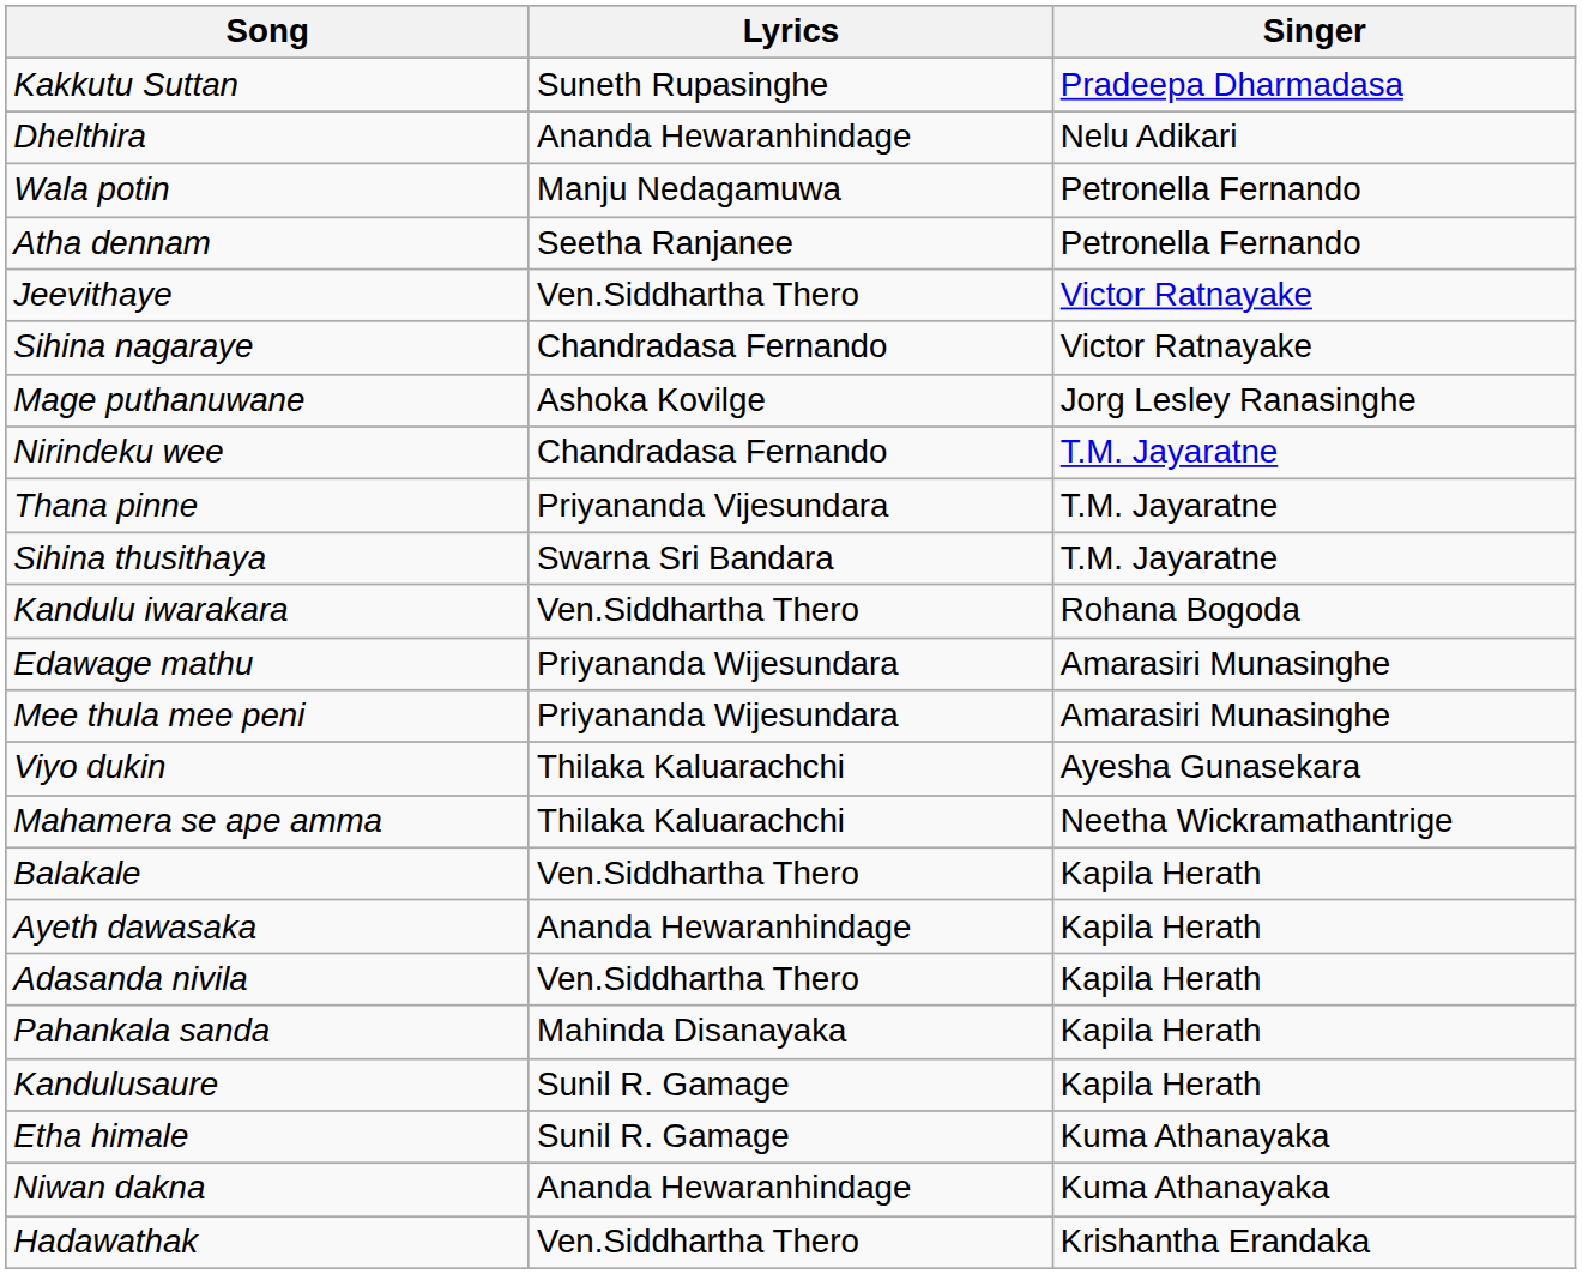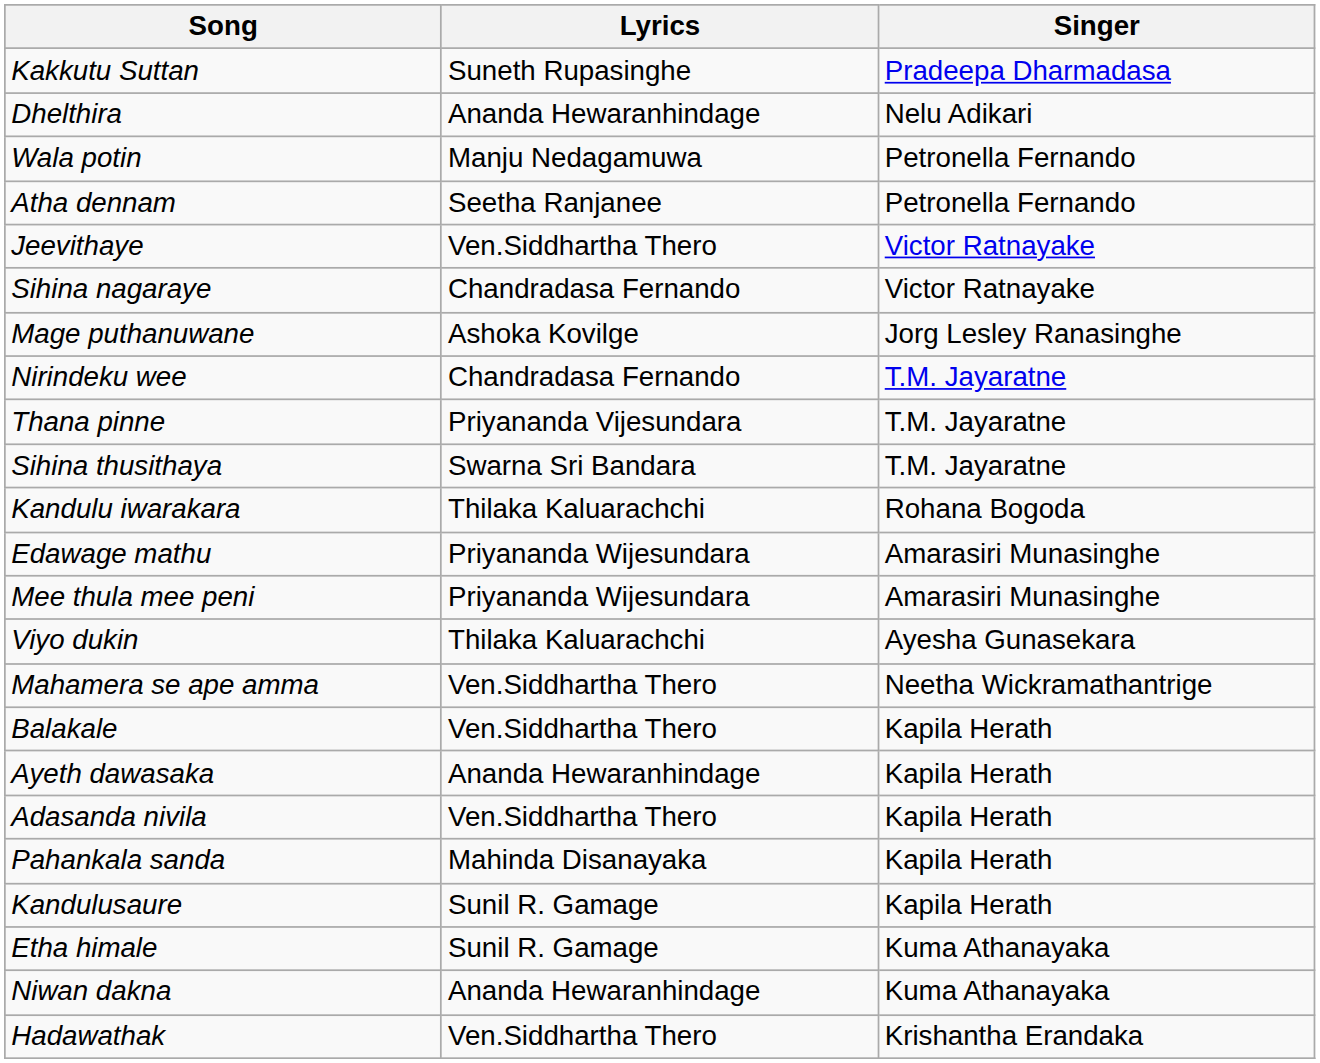 <table class="wikitable" width=60%>
 <tr>
 <th width=20%>Song</th>
 <th width=20%>Lyrics</th>
 <th width=20%>Singer</th>
 </tr>
 <tr>
 <td><em>Kakkutu Suttan</em></td>
 <td>Suneth Rupasinghe</td>
 <td><a href='#'>Pradeepa Dharmadasa</a></td>
 </tr>
 <tr>
 <td><em>Dhelthira</em></td>
 <td>Ananda Hewaranhindage</td>
 <td>Nelu Adikari</td>
 </tr>
 <tr>
 <td><em>Wala potin</em></td>
 <td>Manju Nedagamuwa</td>
 <td>Petronella Fernando</td>
 </tr>
 <tr>
 <td><em>Atha dennam</em></td>
 <td>Seetha Ranjanee</td>
 <td>Petronella Fernando</td>
 </tr>
 <tr>
 <td><em>Jeevithaye</em></td>
 <td>Ven.Siddhartha Thero</td>
 <td><a href='#'>Victor Ratnayake</a></td>
 </tr>
 <tr>
 <td><em>Sihina nagaraye</em></td>
 <td>Chandradasa Fernando</td>
 <td>Victor Ratnayake</td>
 </tr>
 <tr>
 <td><em>Mage puthanuwane</em></td>
 <td>Ashoka Kovilge</td>
 <td>Jorg Lesley Ranasinghe</td>
 </tr>
 <tr>
 <td><em>Nirindeku wee</em></td>
 <td>Chandradasa Fernando</td>
 <td><a href='#'>T.M. Jayaratne</a></td>
 </tr>
 <tr>
 <td><em>Thana pinne</em></td>
 <td>Priyananda Vijesundara</td>
 <td>T.M. Jayaratne</td>
 </tr>
 <tr>
 <td><em>Sihina thusithaya</em></td>
 <td>Swarna Sri Bandara</td>
 <td>T.M. Jayaratne</td>
 </tr>
 <tr>
 <td><em>Kandulu iwarakara</em></td>
-<td>Ven.Siddhartha Thero</td>
+<td>Thilaka Kaluarachchi</td>
 <td>Rohana Bogoda</td>
 </tr>
 <tr>
 <td><em>Edawage mathu</em></td>
 <td>Priyananda Wijesundara</td>
 <td>Amarasiri Munasinghe</td>
 </tr>
 <tr>
 <td><em>Mee thula mee peni</em></td>
 <td>Priyananda Wijesundara</td>
 <td>Amarasiri Munasinghe</td>
 </tr>
 <tr>
 <td><em>Viyo dukin</em></td>
 <td>Thilaka Kaluarachchi</td>
 <td>Ayesha Gunasekara</td>
 </tr>
 <tr>
 <td><em>Mahamera se ape amma</em></td>
-<td>Thilaka Kaluarachchi</td>
+<td>Ven.Siddhartha Thero</td>
 <td>Neetha Wickramathantrige</td>
 </tr>
 <tr>
 <td><em>Balakale</em></td>
 <td>Ven.Siddhartha Thero</td>
 <td>Kapila Herath</td>
 </tr>
 <tr>
 <td><em>Ayeth dawasaka </em></td>
 <td>Ananda Hewaranhindage</td>
 <td>Kapila Herath</td>
 </tr>
 <tr>
 <td><em>Adasanda nivila</em></td>
 <td>Ven.Siddhartha Thero</td>
 <td>Kapila Herath</td>
 </tr>
 <tr>
 <td><em>Pahankala sanda</em></td>
 <td>Mahinda Disanayaka</td>
 <td>Kapila Herath</td>
 </tr>
 <tr>
 <td><em>Kandulusaure</em></td>
 <td>Sunil R. Gamage</td>
 <td>Kapila Herath</td>
 </tr>
 <tr>
 <td><em>Etha himale</em></td>
 <td>Sunil R. Gamage</td>
 <td>Kuma Athanayaka</td>
 </tr>
 <tr>
 <td><em>Niwan dakna</em></td>
 <td>Ananda Hewaranhindage</td>
 <td>Kuma Athanayaka</td>
 </tr>
 <tr>
 <td><em>Hadawathak</em></td>
 <td>Ven.Siddhartha Thero</td>
 <td>Krishantha Erandaka</td>
 </tr>
 <tr>
 </tr>
 </table>
